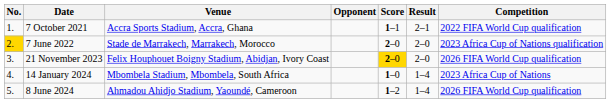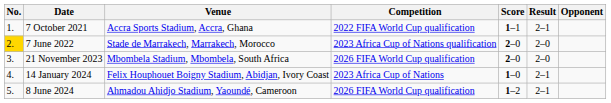 <table class="wikitable" border="1">
 <tr>
 <th>No.</th>
 <th>Date</th>
 <th>Venue</th>
-<th>Opponent</th>
+<th>Competition</th>
 <th>Score</th>
 <th>Result</th>
-<th>Competition</th>
+<th>Opponent</th>
 </tr>
 <tr>
 <td>1.</td>
 <td>7 October 2021</td>
 <td><a href='#'>Accra Sports Stadium</a>, <a href='#'>Accra</a>, Ghana</td>
-<td></td>
+<td><a href='#'>2022 FIFA World Cup qualification</a></td>
 <td align=center><strong>1</strong>–1</td>
 <td align=center>2–1</td>
-<td><a href='#'>2022 FIFA World Cup qualification</a></td>
+<td></td>
 </tr>
 <tr>
 <td style="background: gold;">2.</td>
 <td>7 June 2022</td>
 <td><a href='#'>Stade de Marrakech</a>, <a href='#'>Marrakech</a>, Morocco</td>
-<td></td>
+<td><a href='#'>2023 Africa Cup of Nations qualification</a></td>
 <td align=center><strong>2</strong>–0</td>
 <td align=center>2–0</td>
-<td><a href='#'>2023 Africa Cup of Nations qualification</a></td>
+<td></td>
 </tr>
 <tr>
 <td>3.</td>
 <td>21 November 2023</td>
-<td><a href='#'>Felix Houphouet Boigny Stadium</a>, <a href='#'>Abidjan</a>, Ivory Coast</td>
+<td><a href='#'>Mbombela Stadium</a>, <a href='#'>Mbombela</a>, South Africa</td>
+<td><a href='#'>2026 FIFA World Cup qualification</a></td>
+<td align=center><strong>2</strong>–0</td>
+<td align=center>2–0</td>
 <td></td>
-<td align=center style="background: gold;"><strong>2</strong>–0</td>
-<td align=center>2–0</td>
-<td><a href='#'>2026 FIFA World Cup qualification</a></td>
 </tr>
 <tr>
 <td>4.</td>
 <td>14 January 2024</td>
-<td><a href='#'>Mbombela Stadium</a>, <a href='#'>Mbombela</a>, South Africa</td>
+<td><a href='#'>Felix Houphouet Boigny Stadium</a>, <a href='#'>Abidjan</a>, Ivory Coast</td>
+<td><a href='#'>2023 Africa Cup of Nations</a></td>
+<td align=center><strong>1</strong>–0</td>
+<td align=center>2–1</td>
 <td></td>
-<td align=center><strong>1</strong>–0</td>
-<td align=center>1–4</td>
-<td><a href='#'>2023 Africa Cup of Nations</a></td>
 </tr>
 <tr>
 <td>5.</td>
 <td>8 June 2024</td>
 <td><a href='#'>Ahmadou Ahidjo Stadium</a>, <a href='#'>Yaoundé</a>, Cameroon</td>
+<td><a href='#'>2026 FIFA World Cup qualification</a></td>
+<td align=center><strong>1</strong>–2</td>
+<td align=center>2–1</td>
 <td></td>
-<td align=center><strong>1</strong>–2</td>
-<td align=center>1–4</td>
-<td><a href='#'>2026 FIFA World Cup qualification</a></td>
 </tr>
 </table>
